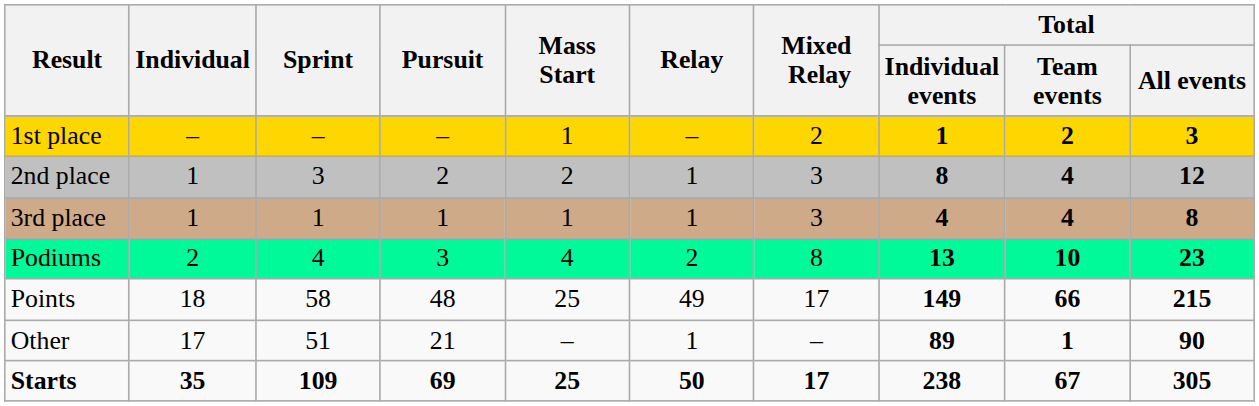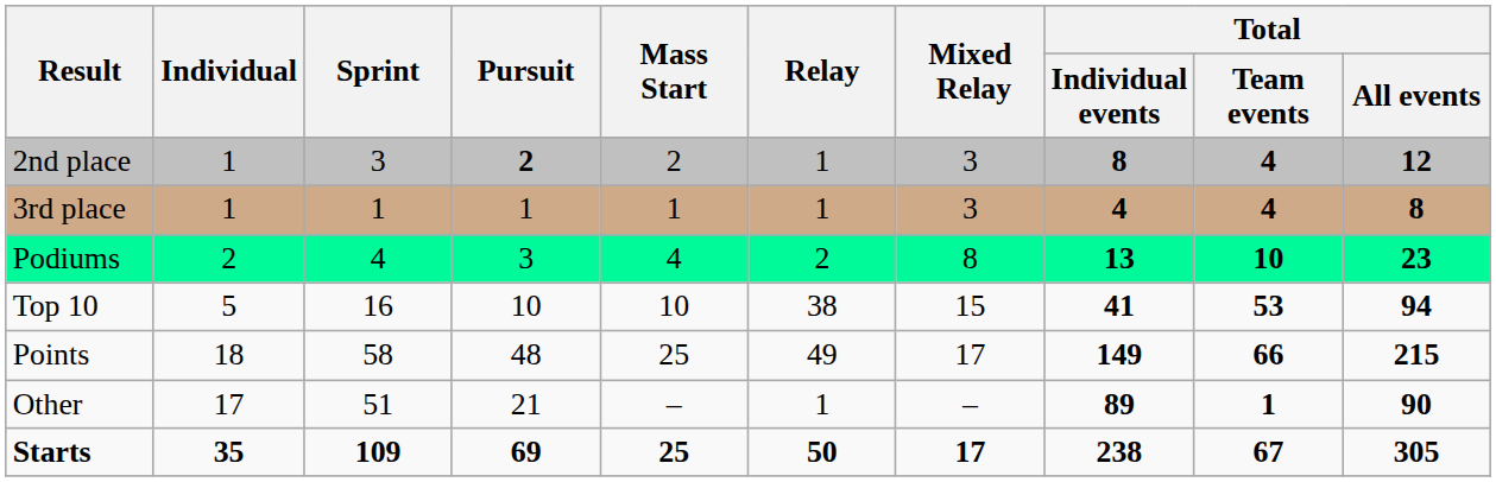 <table class="wikitable" style="text-align: center;">
 <tr>
 <th style="width:70px;" rowspan="2">Result</th>
 <th style="width:70px;" rowspan="2">Individual</th>
 <th style="width:70px;" rowspan="2">Sprint</th>
 <th style="width:70px;" rowspan="2">Pursuit</th>
 <th style="width:70px;" rowspan="2">Mass Start</th>
 <th style="width:70px;" rowspan="2">Relay</th>
 <th style="width:70px;" rowspan="2">Mixed<br> Relay</th>
 <th style="width:70px;" colspan="3">Total</th>
 </tr>
 <tr>
 <th style="width:70px;">Individual events</th>
 <th style="width:70px;">Team events</th>
 <th style="width:70px;">All events</th>
 </tr>
-<tr bgcolor=gold>
-<td align=left>1st place</td>
-<td>–</td>
-<td>–</td>
-<td>–</td>
-<td>1</td>
-<td>–</td>
-<td>2</td>
-<td><strong>1</strong></td>
-<td><strong>2</strong></td>
-<td><strong>3</strong></td>
-</tr>
 <tr bgcolor=silver>
 <td align=left>2nd place</td>
 <td>1</td>
 <td>3</td>
-<td>2</td>
+<td><strong>2</strong></td>
 <td>2</td>
 <td>1</td>
 <td>3</td>
 <td><strong>8</strong></td>
 <td><strong>4</strong></td>
 <td><strong>12</strong></td>
 </tr>
 <tr bgcolor="#CFAA88">
 <td align=left>3rd place</td>
 <td>1</td>
 <td>1</td>
 <td>1</td>
 <td>1</td>
 <td>1</td>
 <td>3</td>
 <td><strong>4</strong></td>
 <td><strong>4</strong></td>
 <td><strong>8</strong></td>
 </tr>
 <tr style="background:#00FA9A;">
 <td align=left>Podiums</td>
 <td>2</td>
 <td>4</td>
 <td>3</td>
 <td>4</td>
 <td>2</td>
 <td>8</td>
 <td><strong>13</strong></td>
 <td><strong>10</strong></td>
 <td><strong>23</strong></td>
+</tr>
+<tr>
+<td align=left>Top 10</td>
+<td>5</td>
+<td>16</td>
+<td>10</td>
+<td>10</td>
+<td>38</td>
+<td>15</td>
+<td><strong>41</strong></td>
+<td><strong>53</strong></td>
+<td><strong>94</strong></td>
 </tr>
 <tr>
 <td align=left>Points</td>
 <td>18</td>
 <td>58</td>
 <td>48</td>
 <td>25</td>
 <td>49</td>
 <td>17</td>
 <td><strong>149</strong></td>
 <td><strong>66</strong></td>
 <td><strong>215</strong></td>
 </tr>
 <tr>
 <td align=left>Other</td>
 <td>17</td>
 <td>51</td>
 <td>21</td>
 <td>–</td>
 <td>1</td>
 <td>–</td>
 <td><strong>89</strong></td>
 <td><strong>1</strong></td>
 <td><strong>90</strong></td>
 </tr>
 <tr>
 <td align=left><strong>Starts</strong></td>
 <td><strong>35</strong></td>
 <td><strong>109</strong></td>
 <td><strong>69</strong></td>
 <td><strong>25</strong></td>
 <td><strong>50</strong></td>
 <td><strong>17</strong></td>
 <td><strong>238</strong></td>
 <td><strong>67</strong></td>
 <td><strong>305</strong> </td>
 </tr>
 </table>
